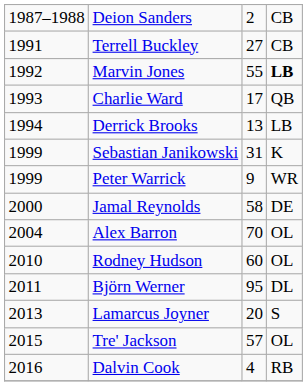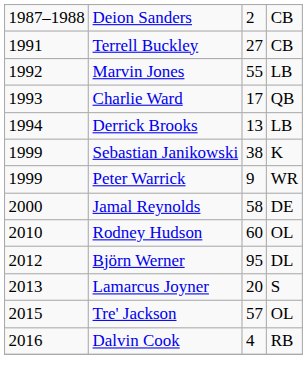 <table class="wikitable">
 <tr>
 <td>1987–1988</td>
 <td><a href='#'>Deion Sanders</a></td>
 <td>2</td>
 <td>CB</td>
 </tr>
 <tr>
 <td>1991</td>
 <td><a href='#'>Terrell Buckley</a></td>
 <td>27</td>
 <td>CB</td>
 </tr>
 <tr>
 <td>1992</td>
 <td><a href='#'>Marvin Jones</a></td>
 <td>55</td>
-<td><strong>LB</strong></td>
+<td>LB</td>
 </tr>
 <tr>
 <td>1993</td>
 <td><a href='#'>Charlie Ward</a></td>
 <td>17</td>
 <td>QB</td>
 </tr>
 <tr>
 <td>1994</td>
 <td><a href='#'>Derrick Brooks</a></td>
 <td>13</td>
 <td>LB</td>
 </tr>
 <tr>
 <td>1999</td>
 <td><a href='#'>Sebastian Janikowski</a></td>
-<td>31</td>
+<td>38</td>
 <td>K</td>
 </tr>
 <tr>
 <td>1999</td>
 <td><a href='#'>Peter Warrick</a></td>
 <td>9</td>
 <td>WR</td>
 </tr>
 <tr>
 <td>2000</td>
 <td><a href='#'>Jamal Reynolds</a></td>
 <td>58</td>
 <td>DE</td>
 </tr>
 <tr>
-<td>2004</td>
-<td><a href='#'>Alex Barron</a></td>
-<td>70</td>
-<td>OL</td>
-</tr>
-<tr>
 <td>2010</td>
 <td><a href='#'>Rodney Hudson</a></td>
 <td>60</td>
 <td>OL</td>
 </tr>
 <tr>
-<td>2011</td>
+<td>2012</td>
 <td><a href='#'>Björn Werner</a></td>
 <td>95</td>
 <td>DL</td>
 </tr>
 <tr>
 <td>2013</td>
 <td><a href='#'>Lamarcus Joyner</a></td>
 <td>20</td>
 <td>S</td>
 </tr>
 <tr>
 <td>2015</td>
 <td><a href='#'>Tre' Jackson</a></td>
 <td>57</td>
 <td>OL</td>
 </tr>
 <tr>
 <td>2016</td>
 <td><a href='#'>Dalvin Cook</a></td>
 <td>4</td>
 <td>RB</td>
 </tr>
 <tr>
 </tr>
 </table>
